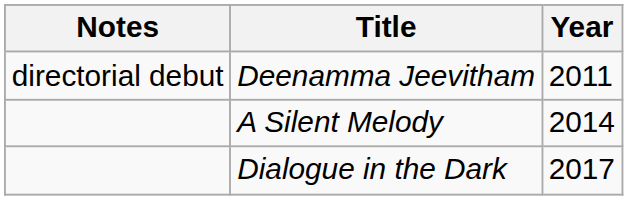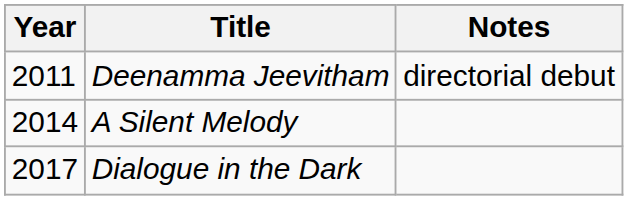 <table class="wikitable">
 <tr>
+<th scope="col">Year</th>
+<th scope="col">Title</th>
 <th scope="col" class="unsortable">Notes</th>
-<th scope="col">Title</th>
-<th scope="col">Year</th>
 </tr>
 <tr>
+<td>2011</td>
+<td><em>Deenamma Jeevitham</em></td>
 <td>directorial debut</td>
-<td><em>Deenamma Jeevitham</em></td>
-<td>2011</td>
 </tr>
 <tr>
+<td>2014</td>
+<td><em>A Silent Melody</em></td>
 <td></td>
-<td><em>A Silent Melody</em></td>
-<td>2014</td>
 </tr>
 <tr>
+<td>2017</td>
+<td><em>Dialogue in the Dark</em></td>
 <td></td>
-<td><em>Dialogue in the Dark</em></td>
-<td>2017</td>
 </tr>
 </table>
